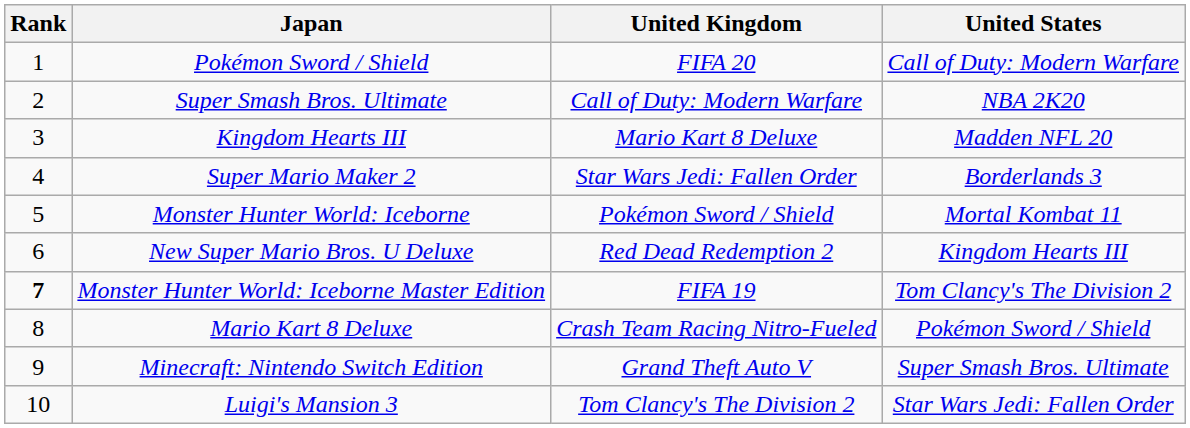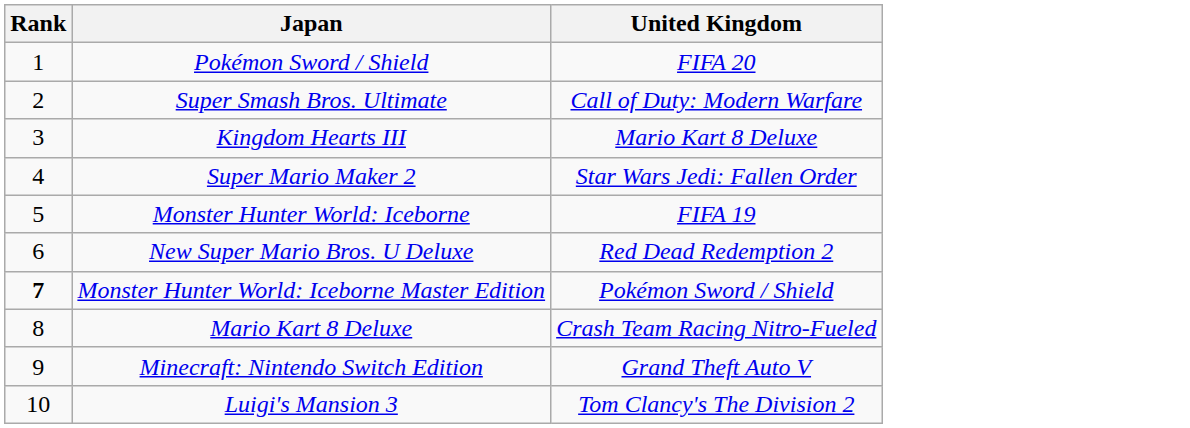 <table class="wikitable sortable" style="text-align:center">
 <tr>
 <th>Rank</th>
 <th>Japan</th>
 <th>United Kingdom</th>
-<th>United States</th>
 </tr>
 <tr>
 <td>1</td>
 <td><em><a href='#'>Pokémon Sword / Shield</a></em></td>
 <td><em><a href='#'>FIFA 20</a></em></td>
-<td><em><a href='#'>Call of Duty: Modern Warfare</a></em></td>
 </tr>
 <tr>
 <td>2</td>
 <td><em><a href='#'>Super Smash Bros. Ultimate</a></em></td>
 <td><em><a href='#'>Call of Duty: Modern Warfare</a></em></td>
-<td><em><a href='#'>NBA 2K20</a></em></td>
 </tr>
 <tr>
 <td>3</td>
 <td><em><a href='#'>Kingdom Hearts III</a></em></td>
 <td><em><a href='#'>Mario Kart 8 Deluxe</a></em></td>
-<td><em><a href='#'>Madden NFL 20</a></em></td>
 </tr>
 <tr>
 <td>4</td>
 <td><em><a href='#'>Super Mario Maker 2</a></em></td>
 <td><em><a href='#'>Star Wars Jedi: Fallen Order</a></em></td>
-<td><em><a href='#'>Borderlands 3</a></em></td>
 </tr>
 <tr>
 <td>5</td>
 <td><em><a href='#'>Monster Hunter World: Iceborne</a></em></td>
-<td><em><a href='#'>Pokémon Sword / Shield</a></em></td>
-<td><em><a href='#'>Mortal Kombat 11</a></em></td>
+<td><em><a href='#'>FIFA 19</a></em></td>
 </tr>
 <tr>
 <td>6</td>
 <td><em><a href='#'>New Super Mario Bros. U Deluxe</a></em></td>
 <td><em><a href='#'>Red Dead Redemption 2</a></em></td>
-<td><em><a href='#'>Kingdom Hearts III</a></em></td>
 </tr>
 <tr>
 <td><strong>7</strong></td>
 <td><em><a href='#'>Monster Hunter World: Iceborne Master Edition</a></em></td>
-<td><em><a href='#'>FIFA 19</a></em></td>
-<td><em><a href='#'>Tom Clancy's The Division 2</a></em></td>
+<td><em><a href='#'>Pokémon Sword / Shield</a></em></td>
 </tr>
 <tr>
 <td>8</td>
 <td><em><a href='#'>Mario Kart 8 Deluxe</a></em></td>
 <td><em><a href='#'>Crash Team Racing Nitro-Fueled</a></em></td>
-<td><em><a href='#'>Pokémon Sword / Shield</a></em></td>
 </tr>
 <tr>
 <td>9</td>
 <td><em><a href='#'>Minecraft: Nintendo Switch Edition</a></em></td>
 <td><em><a href='#'>Grand Theft Auto V</a></em></td>
-<td><em><a href='#'>Super Smash Bros. Ultimate</a></em></td>
 </tr>
 <tr>
 <td>10</td>
 <td><em><a href='#'>Luigi's Mansion 3</a></em></td>
 <td><em><a href='#'>Tom Clancy's The Division 2</a></em></td>
-<td><em><a href='#'>Star Wars Jedi: Fallen Order</a></em></td>
 </tr>
 </table>
